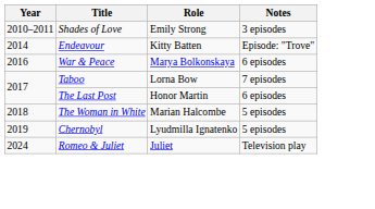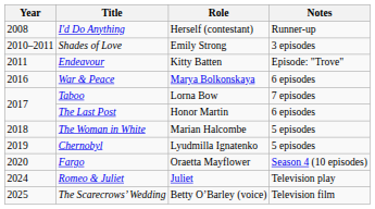 <table class="wikitable sortable">
 <tr>
 <th>Year</th>
 <th>Title</th>
 <th>Role</th>
 <th class="unsortable">Notes</th>
 </tr>
 <tr>
+<td>2008</td>
+<td><em><a href='#'>I'd Do Anything</a></em></td>
+<td>Herself (contestant)</td>
+<td>Runner-up</td>
+</tr>
+<tr>
 <td>2010–2011</td>
 <td><em>Shades of Love</em></td>
 <td>Emily Strong</td>
 <td>3 episodes</td>
 </tr>
 <tr>
-<td>2014</td>
+<td>2011</td>
 <td><em><a href='#'>Endeavour</a></em></td>
 <td>Kitty Batten</td>
 <td>Episode: "Trove"</td>
 </tr>
 <tr>
 <td>2016</td>
 <td><em><a href='#'>War & Peace</a></em></td>
 <td><a href='#'>Marya Bolkonskaya</a></td>
 <td>6 episodes</td>
 </tr>
 <tr>
 <td rowspan="2">2017</td>
 <td><em><a href='#'>Taboo</a></em></td>
 <td>Lorna Bow</td>
 <td>7 episodes</td>
 </tr>
 <tr>
 <td><em><a href='#'>The Last Post</a></em></td>
 <td>Honor Martin</td>
 <td>6 episodes</td>
 </tr>
 <tr>
 <td>2018</td>
 <td><em><a href='#'>The Woman in White</a></em></td>
 <td>Marian Halcombe</td>
 <td>5 episodes</td>
 </tr>
 <tr>
 <td>2019</td>
 <td><em><a href='#'>Chernobyl</a></em></td>
 <td>Lyudmilla Ignatenko</td>
 <td>5 episodes</td>
 </tr>
 <tr>
+<td>2020</td>
+<td><em><a href='#'>Fargo</a></em></td>
+<td>Oraetta Mayflower</td>
+<td><a href='#'>Season 4</a> (10 episodes)</td>
+</tr>
+<tr>
 <td>2024</td>
 <td><em><a href='#'>Romeo & Juliet</a></em></td>
 <td><a href='#'>Juliet</a></td>
 <td>Television play</td>
 </tr>
+<tr>
+<td>2025</td>
+<td><em>The Scarecrows’ Wedding</em></td>
+<td>Betty O’Barley (voice)</td>
+<td>Television film</td>
+</tr>
 </table>
